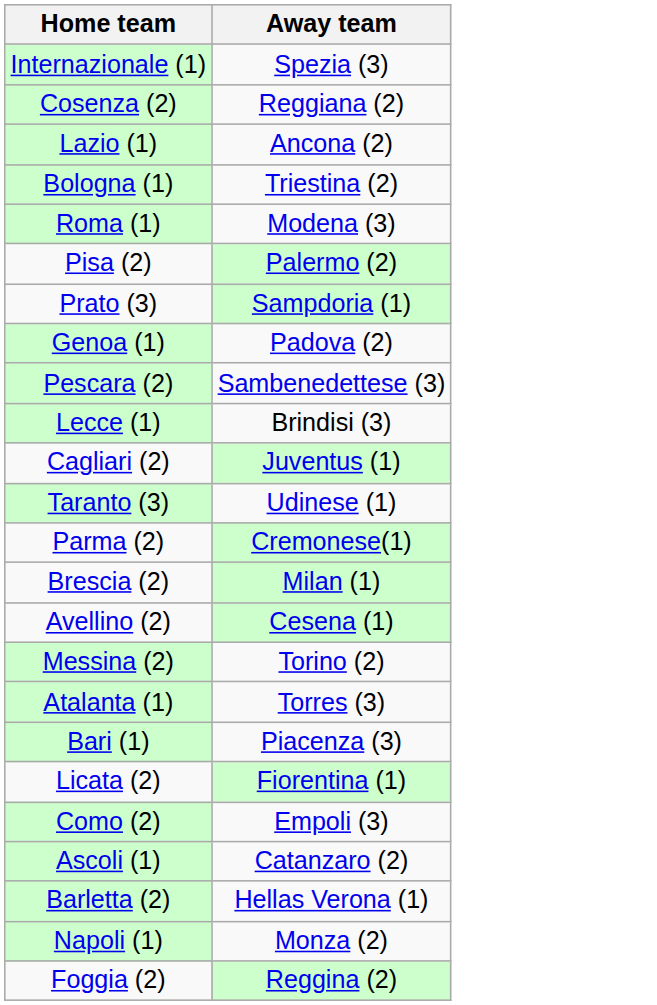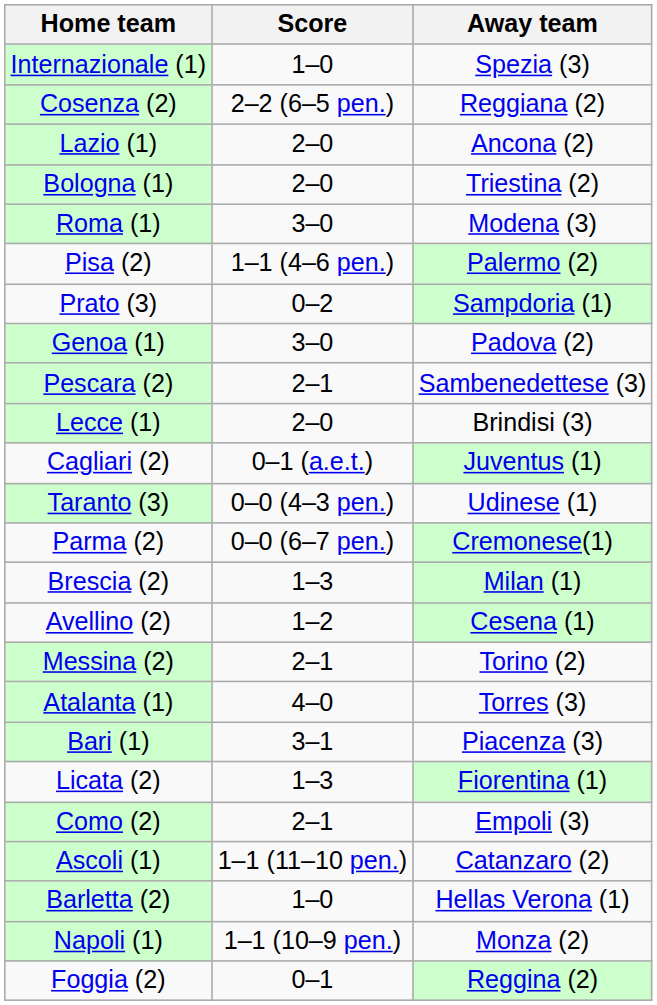 <table class="wikitable" style="text-align: center">
 <tr>
 <th>Home team</th>
+<th>Score</th>
 <th>Away team</th>
 </tr>
 <tr>
 <td bgcolor="ccffcc"><a href='#'>Internazionale</a> (1)</td>
+<td>1–0</td>
 <td><a href='#'>Spezia</a> (3)</td>
 </tr>
 <tr>
 <td bgcolor="ccffcc"><a href='#'>Cosenza</a> (2)</td>
+<td>2–2 (6–5 <a href='#'>pen.</a>)</td>
 <td><a href='#'>Reggiana</a> (2)</td>
 </tr>
 <tr>
 <td bgcolor="ccffcc"><a href='#'>Lazio</a> (1)</td>
+<td>2–0</td>
 <td><a href='#'>Ancona</a> (2)</td>
 </tr>
 <tr>
 <td bgcolor="ccffcc"><a href='#'>Bologna</a> (1)</td>
+<td>2–0</td>
 <td><a href='#'>Triestina</a> (2)</td>
 </tr>
 <tr>
 <td bgcolor="ccffcc"><a href='#'>Roma</a> (1)</td>
+<td>3–0</td>
 <td><a href='#'>Modena</a> (3)</td>
 </tr>
 <tr>
 <td><a href='#'>Pisa</a> (2)</td>
+<td>1–1 (4–6 <a href='#'>pen.</a>)</td>
 <td bgcolor="ccffcc"><a href='#'>Palermo</a> (2)</td>
 </tr>
 <tr>
 <td><a href='#'>Prato</a> (3)</td>
+<td>0–2</td>
 <td bgcolor="ccffcc"><a href='#'>Sampdoria</a> (1)</td>
 </tr>
 <tr>
 <td bgcolor="ccffcc"><a href='#'>Genoa</a> (1)</td>
+<td>3–0</td>
 <td><a href='#'>Padova</a> (2)</td>
 </tr>
 <tr>
 <td bgcolor="ccffcc"><a href='#'>Pescara</a> (2)</td>
+<td>2–1</td>
 <td><a href='#'>Sambenedettese</a> (3)</td>
 </tr>
 <tr>
 <td bgcolor="ccffcc"><a href='#'>Lecce</a> (1)</td>
+<td>2–0</td>
 <td>Brindisi (3)</td>
 </tr>
 <tr>
 <td><a href='#'>Cagliari</a> (2)</td>
+<td>0–1 (<a href='#'>a.e.t.</a>)</td>
 <td bgcolor="ccffcc"><a href='#'>Juventus</a> (1)</td>
 </tr>
 <tr>
 <td bgcolor="ccffcc"><a href='#'>Taranto</a> (3)</td>
+<td>0–0 (4–3 <a href='#'>pen.</a>)</td>
 <td><a href='#'>Udinese</a> (1)</td>
 </tr>
 <tr>
 <td><a href='#'>Parma</a> (2)</td>
+<td>0–0 (6–7 <a href='#'>pen.</a>)</td>
 <td bgcolor="ccffcc"><a href='#'>Cremonese</a>(1)</td>
 </tr>
 <tr>
 <td><a href='#'>Brescia</a> (2)</td>
+<td>1–3</td>
 <td bgcolor="ccffcc"><a href='#'>Milan</a> (1)</td>
 </tr>
 <tr>
 <td><a href='#'>Avellino</a> (2)</td>
+<td>1–2</td>
 <td bgcolor="ccffcc"><a href='#'>Cesena</a> (1)</td>
 </tr>
 <tr>
 <td bgcolor="ccffcc"><a href='#'>Messina</a> (2)</td>
+<td>2–1</td>
 <td><a href='#'>Torino</a> (2)</td>
 </tr>
 <tr>
 <td bgcolor="ccffcc"><a href='#'>Atalanta</a> (1)</td>
+<td>4–0</td>
 <td><a href='#'>Torres</a> (3)</td>
 </tr>
 <tr>
 <td bgcolor="ccffcc"><a href='#'>Bari</a> (1)</td>
+<td>3–1</td>
 <td><a href='#'>Piacenza</a> (3)</td>
 </tr>
 <tr>
 <td><a href='#'>Licata</a> (2)</td>
+<td>1–3</td>
 <td bgcolor="ccffcc"><a href='#'>Fiorentina</a> (1)</td>
 </tr>
 <tr>
 <td bgcolor="ccffcc"><a href='#'>Como</a> (2)</td>
+<td>2–1</td>
 <td><a href='#'>Empoli</a> (3)</td>
 </tr>
 <tr>
 <td bgcolor="ccffcc"><a href='#'>Ascoli</a> (1)</td>
+<td>1–1 (11–10 <a href='#'>pen.</a>)</td>
 <td><a href='#'>Catanzaro</a> (2)</td>
 </tr>
 <tr>
 <td bgcolor="ccffcc"><a href='#'>Barletta</a> (2)</td>
+<td>1–0</td>
 <td><a href='#'>Hellas Verona</a> (1)</td>
 </tr>
 <tr>
 <td bgcolor="ccffcc"><a href='#'>Napoli</a> (1)</td>
+<td>1–1 (10–9 <a href='#'>pen.</a>)</td>
 <td><a href='#'>Monza</a> (2)</td>
 </tr>
 <tr>
 <td><a href='#'>Foggia</a> (2)</td>
+<td>0–1</td>
 <td bgcolor="ccffcc"><a href='#'>Reggina</a> (2)</td>
 </tr>
 </table>
